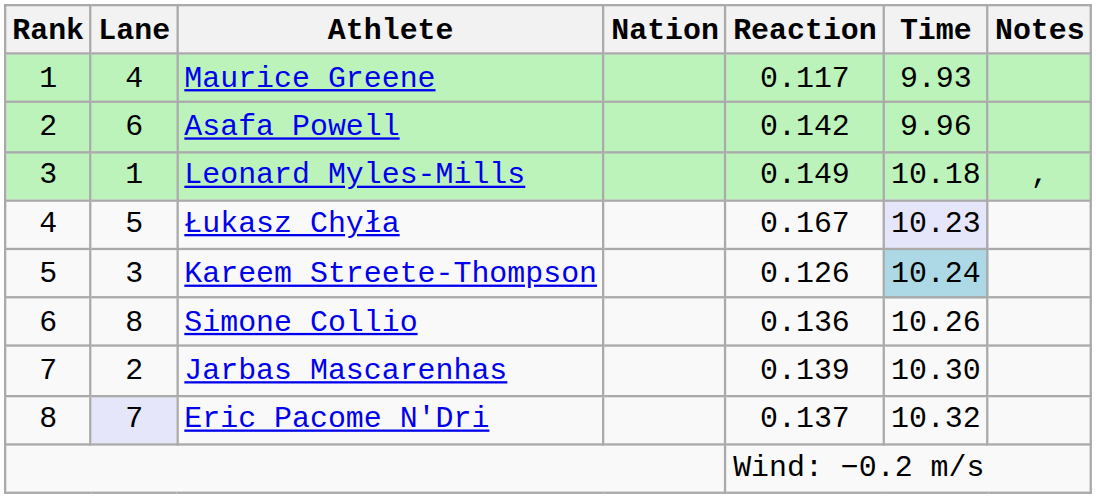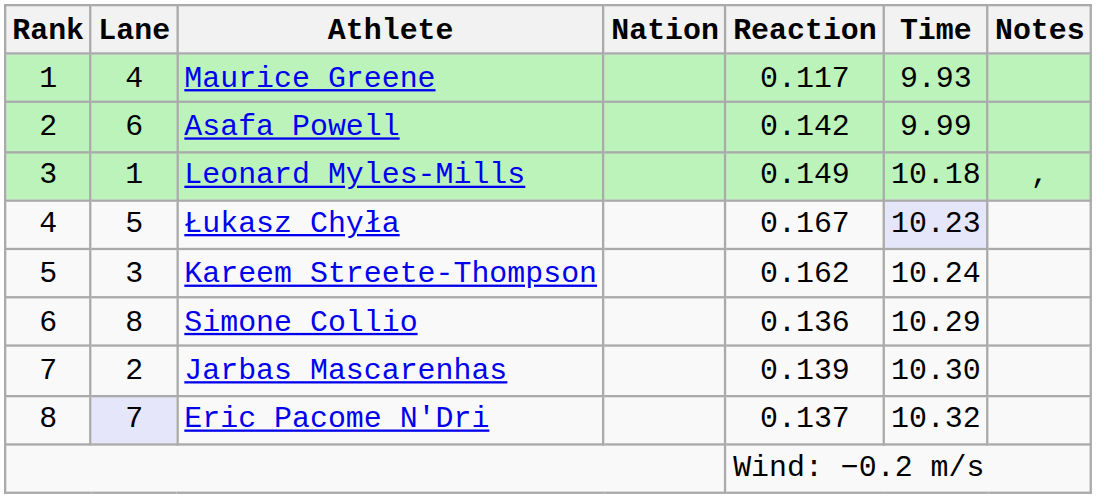 <table class="wikitable sortable" style="text-align:center">
 <tr>
 <th>Rank</th>
 <th>Lane</th>
 <th>Athlete</th>
 <th>Nation</th>
 <th>Reaction</th>
 <th>Time</th>
 <th>Notes</th>
 </tr>
 <tr bgcolor=bbf3bb>
 <td>1</td>
 <td>4</td>
 <td align="left"><a href='#'>Maurice Greene</a></td>
 <td align="left"></td>
 <td align=center>0.117</td>
 <td>9.93</td>
 <td></td>
 </tr>
 <tr bgcolor=bbf3bb>
 <td>2</td>
 <td>6</td>
 <td align="left"><a href='#'>Asafa Powell</a></td>
 <td align="left"></td>
 <td align=center>0.142</td>
-<td>9.96</td>
+<td>9.99</td>
 <td></td>
 </tr>
 <tr bgcolor=bbf3bb>
 <td>3</td>
 <td>1</td>
 <td align="left"><a href='#'>Leonard Myles-Mills</a></td>
 <td align="left"></td>
 <td align=center>0.149</td>
 <td>10.18</td>
 <td>, </td>
 </tr>
 <tr>
 <td>4</td>
 <td>5</td>
 <td align="left"><a href='#'>Łukasz Chyła</a></td>
 <td align="left"></td>
 <td align=center>0.167</td>
 <td style="background: lavender;">10.23</td>
 <td></td>
 </tr>
 <tr>
 <td>5</td>
 <td>3</td>
 <td align="left"><a href='#'>Kareem Streete-Thompson</a></td>
 <td align="left"></td>
-<td align=center>0.126</td>
-<td style="background: lightblue;">10.24</td>
+<td align=center>0.162</td>
+<td>10.24</td>
 <td></td>
 </tr>
 <tr>
 <td>6</td>
 <td>8</td>
 <td align="left"><a href='#'>Simone Collio</a></td>
 <td align="left"></td>
 <td align=center>0.136</td>
-<td>10.26</td>
+<td>10.29</td>
 <td></td>
 </tr>
 <tr>
 <td>7</td>
 <td>2</td>
 <td align="left"><a href='#'>Jarbas Mascarenhas</a></td>
 <td align="left"></td>
 <td align=center>0.139</td>
 <td>10.30</td>
 <td></td>
 </tr>
 <tr>
 <td>8</td>
 <td style="background: lavender;">7</td>
 <td align="left"><a href='#'>Eric Pacome N'Dri</a></td>
 <td align="left"></td>
 <td align=center>0.137</td>
 <td>10.32</td>
 <td></td>
 </tr>
 <tr class="sortbottom">
 <td colspan=4></td>
 <td colspan="3" style="text-align:left;">Wind: −0.2 m/s</td>
 </tr>
 </table>
